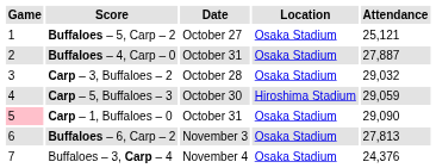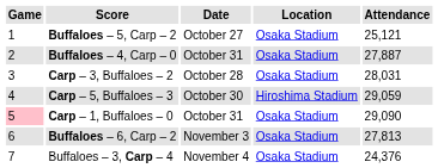 <table border="0" cellspacing="3" cellpadding="3">
 <tr style="background: #e3e3e3;">
 <th>Game</th>
 <th>Score</th>
 <th>Date</th>
 <th>Location</th>
 <th>Attendance</th>
 </tr>
 <tr>
 <td>1</td>
 <td><strong>Buffaloes</strong> – 5, Carp – 2</td>
 <td>October 27</td>
 <td><a href='#'>Osaka Stadium</a></td>
 <td>25,121</td>
 </tr>
 <tr style="background: #e3e3e3;">
 <td>2</td>
 <td><strong>Buffaloes</strong> – 4, Carp – 0</td>
 <td>October 31</td>
 <td><a href='#'>Osaka Stadium</a></td>
 <td>27,887</td>
 </tr>
 <tr>
 <td>3</td>
 <td><strong>Carp</strong> – 3, Buffaloes – 2</td>
 <td>October 28</td>
 <td><a href='#'>Osaka Stadium</a></td>
-<td>29,032</td>
+<td>28,031</td>
 </tr>
 <tr style="background: #e3e3e3;">
 <td>4</td>
 <td><strong>Carp</strong> – 5, Buffaloes – 3</td>
 <td>October 30</td>
 <td><a href='#'>Hiroshima Stadium</a></td>
 <td>29,059</td>
 </tr>
 <tr>
 <td style="background: pink;">5</td>
 <td><strong>Carp</strong> – 1, Buffaloes – 0</td>
 <td>October 31</td>
 <td><a href='#'>Osaka Stadium</a></td>
 <td>29,090</td>
 </tr>
 <tr style="background: #e3e3e3;">
 <td>6</td>
 <td><strong>Buffaloes</strong> – 6, Carp – 2</td>
 <td>November 3</td>
 <td><a href='#'>Osaka Stadium</a></td>
 <td>27,813</td>
 </tr>
 <tr>
 <td>7</td>
 <td>Buffaloes – 3, <strong>Carp</strong> – 4</td>
 <td>November 4</td>
 <td><a href='#'>Osaka Stadium</a></td>
 <td>24,376</td>
 </tr>
 </table>
